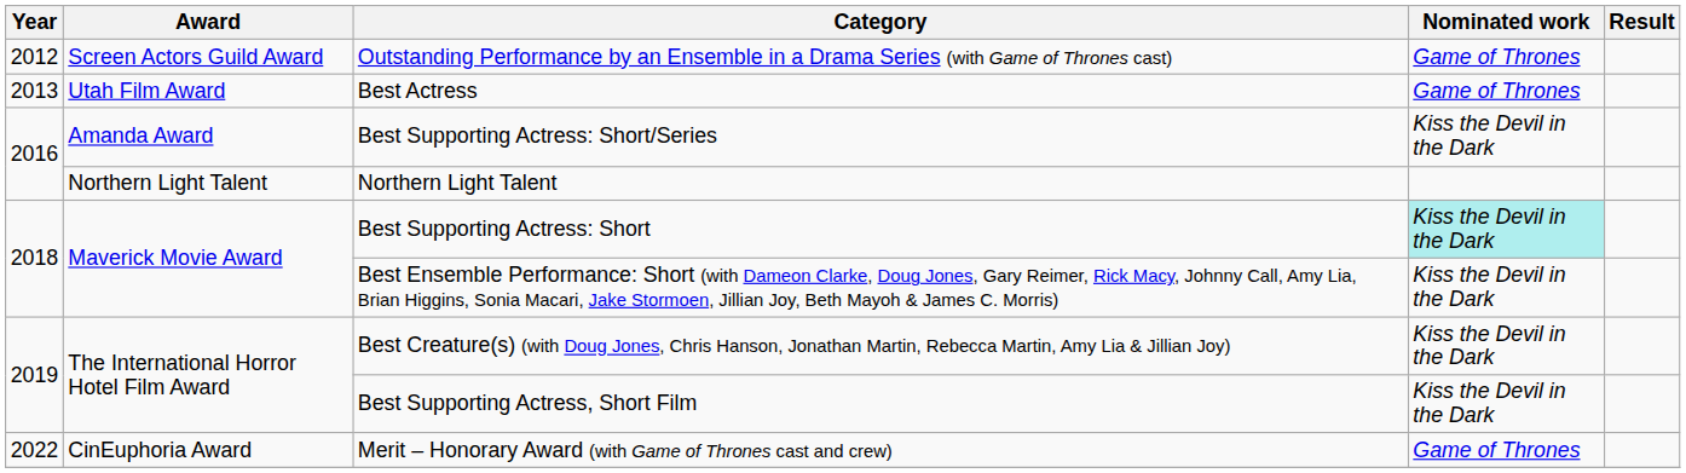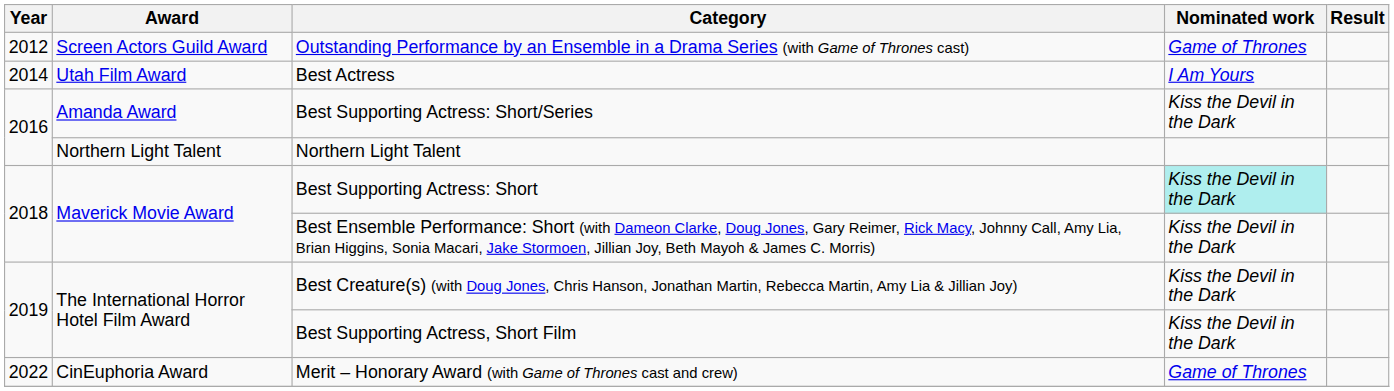 <table class="wikitable sortable">
 <tr>
 <th>Year</th>
 <th>Award</th>
 <th>Category</th>
 <th>Nominated work</th>
 <th>Result</th>
 </tr>
 <tr>
 <td>2012</td>
 <td><a href='#'>Screen Actors Guild Award</a></td>
 <td><a href='#'>Outstanding Performance by an Ensemble in a Drama Series</a> <small>(with <em>Game of Thrones</em> cast)</small></td>
 <td><em><a href='#'>Game of Thrones</a></em></td>
 <td></td>
 </tr>
 <tr>
-<td>2013</td>
+<td>2014</td>
 <td><a href='#'>Utah Film Award</a></td>
 <td>Best Actress</td>
-<td><em><a href='#'>Game of Thrones</a></em></td>
+<td><em><a href='#'>I Am Yours</a></em></td>
 <td></td>
 </tr>
 <tr>
 <td rowspan="2">2016</td>
 <td><a href='#'>Amanda Award</a></td>
 <td>Best Supporting Actress: Short/Series</td>
 <td><em>Kiss the Devil in the Dark</em></td>
 <td></td>
 </tr>
 <tr>
 <td>Northern Light Talent</td>
 <td>Northern Light Talent</td>
 <td></td>
 <td></td>
 </tr>
 <tr>
 <td rowspan="2">2018</td>
 <td rowspan="2"><a href='#'>Maverick Movie Award</a></td>
 <td>Best Supporting Actress: Short</td>
 <td style="background: paleturquoise;"><em>Kiss the Devil in the Dark</em></td>
 <td></td>
 </tr>
 <tr>
 <td>Best Ensemble Performance: Short <small>(with <a href='#'>Dameon Clarke</a>, <a href='#'>Doug Jones</a>, Gary Reimer, <a href='#'>Rick Macy</a>, Johnny Call, Amy Lia, Brian Higgins, Sonia Macari, <a href='#'>Jake Stormoen</a>, Jillian Joy, Beth Mayoh & James C. Morris)</small></td>
 <td><em>Kiss the Devil in the Dark</em></td>
 <td></td>
 </tr>
 <tr>
 <td rowspan="2">2019</td>
 <td rowspan="2">The International Horror Hotel Film Award</td>
 <td>Best Creature(s) <small>(with <a href='#'>Doug Jones</a>, Chris Hanson, Jonathan Martin, Rebecca Martin, Amy Lia & Jillian Joy)</small></td>
 <td><em>Kiss the Devil in the Dark</em></td>
 <td></td>
 </tr>
 <tr>
 <td>Best Supporting Actress, Short Film</td>
 <td><em>Kiss the Devil in the Dark</em></td>
 <td></td>
 </tr>
 <tr>
 <td>2022</td>
 <td>CinEuphoria Award</td>
 <td>Merit – Honorary Award <small>(with <em>Game of Thrones</em> cast and crew)</small></td>
 <td><em><a href='#'>Game of Thrones</a></em></td>
 <td></td>
 </tr>
 <tr>
 </tr>
 </table>
